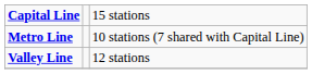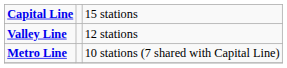 <table class=wikitable>
 <tr>
 <td> <strong><a href='#'>Capital Line</a></strong></td>
 <td></td>
 <td>15 stations</td>
 </tr>
 <tr>
+<td> <strong><a href='#'>Valley Line</a></strong></td>
+<td></td>
+<td>12 stations</td>
+</tr>
+<tr>
 <td> <strong><a href='#'>Metro Line</a></strong></td>
 <td></td>
 <td>10 stations (7 shared with Capital Line)</td>
 </tr>
 <tr>
-<td> <strong><a href='#'>Valley Line</a></strong></td>
-<td></td>
-<td>12 stations</td>
-</tr>
-<tr>
 </tr>
 </table>
